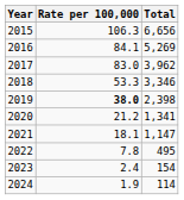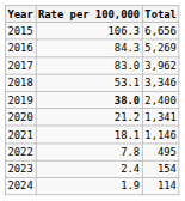 <table class=wikitable style=text-align:right>
 <tr>
 <th>Year</th>
 <th>Rate per 100,000</th>
 <th>Total</th>
 </tr>
 <tr>
 <td>2015</td>
 <td>106.3</td>
 <td>6,656</td>
 </tr>
 <tr>
 <td>2016</td>
-<td>84.1</td>
+<td>84.3</td>
 <td>5,269</td>
 </tr>
 <tr>
 <td>2017</td>
 <td>83.0</td>
 <td>3,962</td>
 </tr>
 <tr>
 <td>2018</td>
-<td>53.3</td>
+<td>53.1</td>
 <td>3,346</td>
 </tr>
 <tr>
 <td>2019</td>
 <td><strong>38.0</strong></td>
-<td>2,398</td>
+<td>2,400</td>
 </tr>
 <tr>
 <td>2020</td>
 <td>21.2</td>
 <td>1,341</td>
 </tr>
 <tr>
 <td>2021</td>
 <td>18.1</td>
-<td>1,147</td>
+<td>1,146</td>
 </tr>
 <tr>
 <td>2022</td>
 <td>7.8</td>
 <td>495</td>
 </tr>
 <tr>
 <td>2023</td>
 <td>2.4</td>
 <td>154</td>
 </tr>
 <tr>
 <td>2024</td>
 <td>1.9</td>
 <td>114</td>
 </tr>
 </table>
